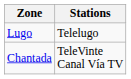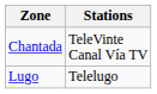 <table class="wikitable">
 <tr>
 <th>Zone</th>
 <th>Stations</th>
 </tr>
 <tr>
+<td><a href='#'>Chantada</a></td>
+<td>TeleVinte<br>Canal Vía TV</td>
+</tr>
+<tr>
 <td><a href='#'>Lugo</a></td>
 <td>Telelugo</td>
 </tr>
-<tr>
-<td><a href='#'>Chantada</a></td>
-<td>TeleVinte<br>Canal Vía TV</td>
-</tr>
 </table>
